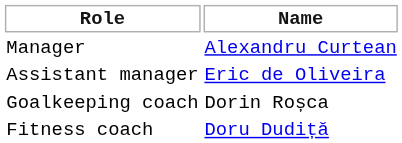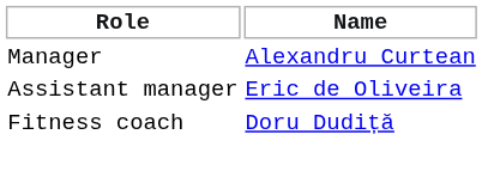 <table class="toccolours">
 <tr>
 <th style="background:#ffffff;color:#141517;border:1px solid #aeb0b3;">Role</th>
 <th style="background:#ffffff;color:#141517;border:1px solid #aeb0b3;">Name</th>
 </tr>
 <tr>
 <td>Manager</td>
 <td> <a href='#'>Alexandru Curtean</a></td>
 </tr>
 <tr>
 <td>Assistant manager</td>
 <td> <a href='#'>Eric de Oliveira</a></td>
 </tr>
 <tr>
-<td>Goalkeeping coach</td>
-<td> Dorin Roșca</td>
-</tr>
-<tr>
 <td>Fitness coach</td>
 <td> <a href='#'>Doru Dudiță</a></td>
 </tr>
 </table>
